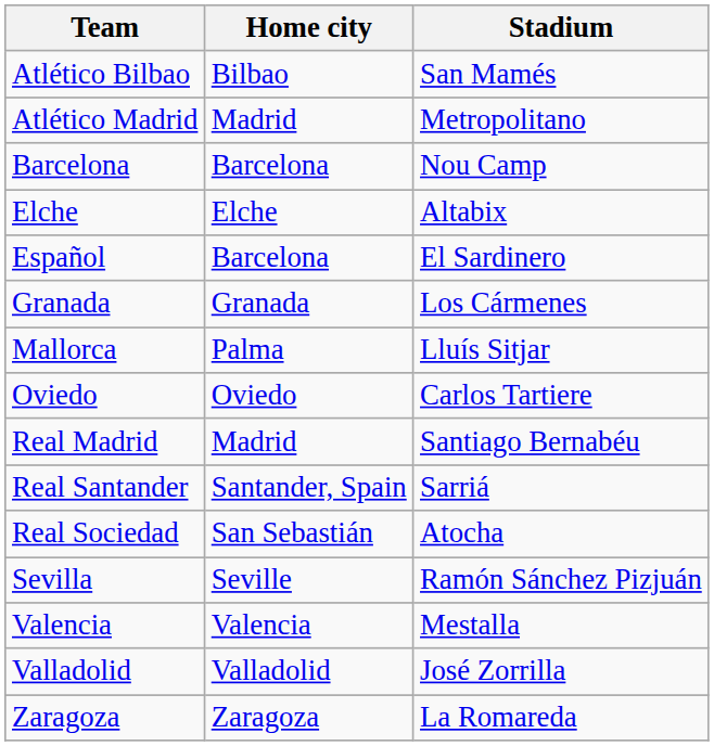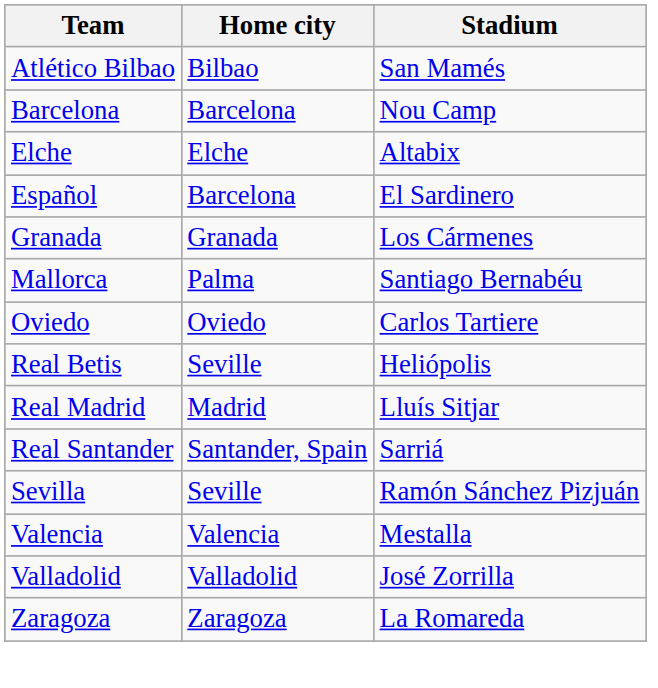 <table class="wikitable sortable" style="text-align: left;">
 <tr>
 <th>Team</th>
 <th>Home city</th>
 <th>Stadium</th>
 </tr>
 <tr>
 <td><a href='#'>Atlético Bilbao</a></td>
 <td><a href='#'>Bilbao</a></td>
 <td><a href='#'>San Mamés</a></td>
-</tr>
-<tr>
-<td><a href='#'>Atlético Madrid</a></td>
-<td><a href='#'>Madrid</a></td>
-<td><a href='#'>Metropolitano</a></td>
 </tr>
 <tr>
 <td><a href='#'>Barcelona</a></td>
 <td><a href='#'>Barcelona</a></td>
 <td><a href='#'>Nou Camp</a></td>
 </tr>
 <tr>
 <td><a href='#'>Elche</a></td>
 <td><a href='#'>Elche</a></td>
 <td><a href='#'>Altabix</a></td>
 </tr>
 <tr>
 <td><a href='#'>Español</a></td>
 <td><a href='#'>Barcelona</a></td>
 <td><a href='#'>El Sardinero</a></td>
 </tr>
 <tr>
 <td><a href='#'>Granada</a></td>
 <td><a href='#'>Granada</a></td>
 <td><a href='#'>Los Cármenes</a></td>
 </tr>
 <tr>
 <td><a href='#'>Mallorca</a></td>
 <td><a href='#'>Palma</a></td>
-<td><a href='#'>Lluís Sitjar</a></td>
+<td><a href='#'>Santiago Bernabéu</a></td>
 </tr>
 <tr>
 <td><a href='#'>Oviedo</a></td>
 <td><a href='#'>Oviedo</a></td>
 <td><a href='#'>Carlos Tartiere</a></td>
 </tr>
 <tr>
+<td><a href='#'>Real Betis</a></td>
+<td><a href='#'>Seville</a></td>
+<td><a href='#'>Heliópolis</a></td>
+</tr>
+<tr>
 <td><a href='#'>Real Madrid</a></td>
 <td><a href='#'>Madrid</a></td>
-<td><a href='#'>Santiago Bernabéu</a></td>
+<td><a href='#'>Lluís Sitjar</a></td>
 </tr>
 <tr>
 <td><a href='#'>Real Santander</a></td>
 <td><a href='#'>Santander, Spain</a></td>
 <td><a href='#'>Sarriá</a></td>
-</tr>
-<tr>
-<td><a href='#'>Real Sociedad</a></td>
-<td><a href='#'>San Sebastián</a></td>
-<td><a href='#'>Atocha</a></td>
 </tr>
 <tr>
 <td><a href='#'>Sevilla</a></td>
 <td><a href='#'>Seville</a></td>
 <td><a href='#'>Ramón Sánchez Pizjuán</a></td>
 </tr>
 <tr>
 <td><a href='#'>Valencia</a></td>
 <td><a href='#'>Valencia</a></td>
 <td><a href='#'>Mestalla</a></td>
 </tr>
 <tr>
 <td><a href='#'>Valladolid</a></td>
 <td><a href='#'>Valladolid</a></td>
 <td><a href='#'>José Zorrilla</a></td>
 </tr>
 <tr>
 <td><a href='#'>Zaragoza</a></td>
 <td><a href='#'>Zaragoza</a></td>
 <td><a href='#'>La Romareda</a></td>
 </tr>
 </table>
